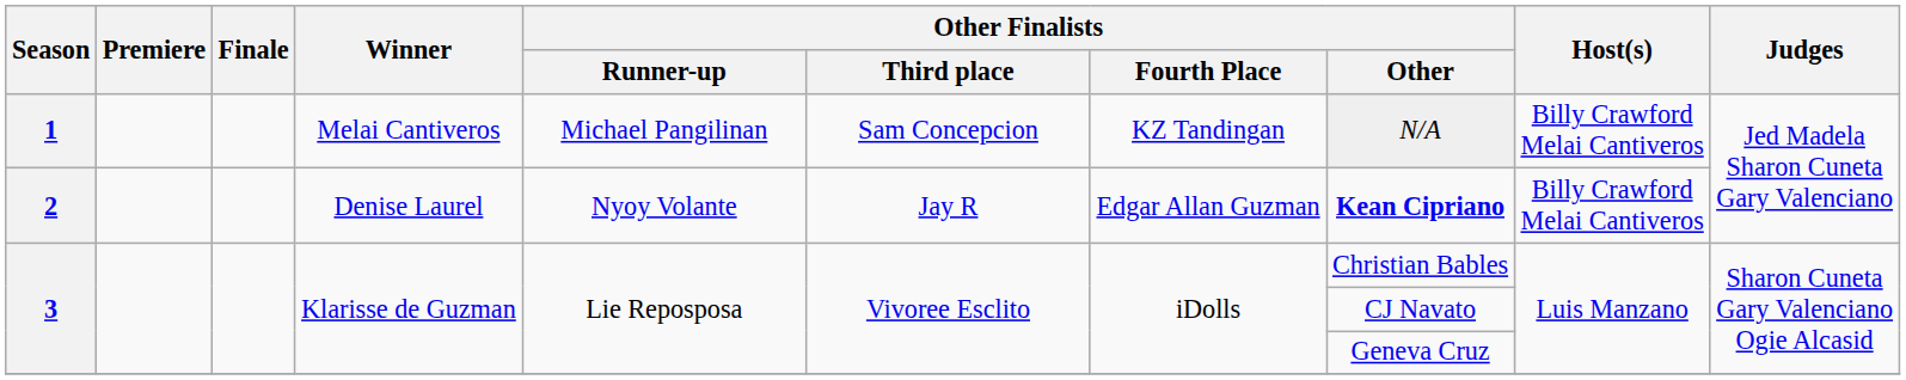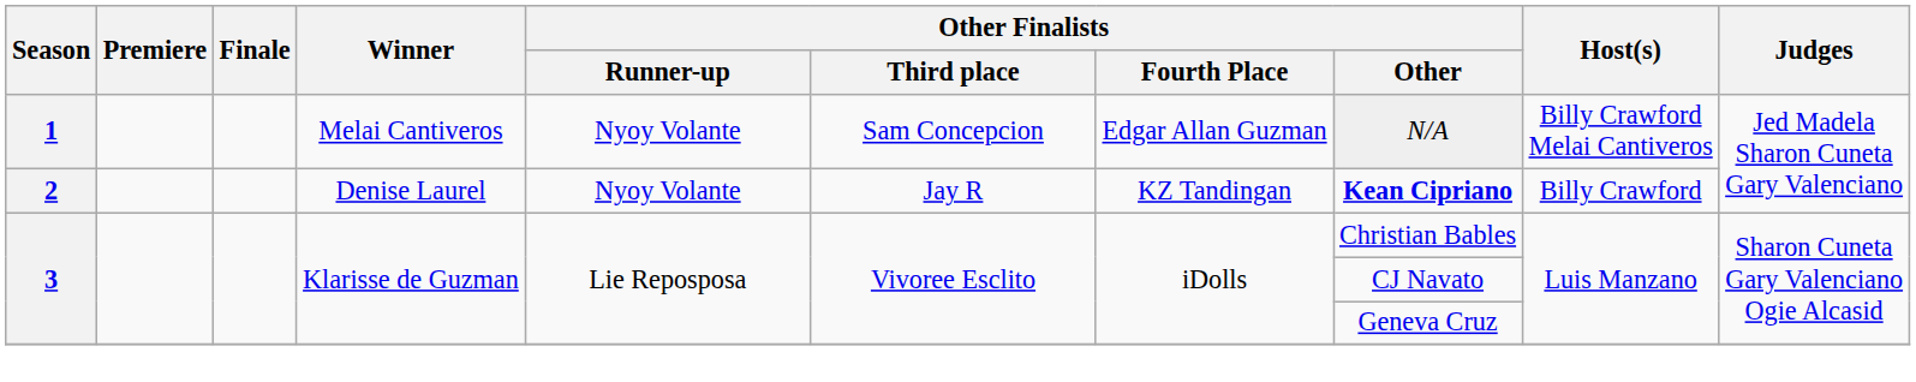 <table class="wikitable" style="text-align:center; line-height:17px; font-size:90%; width:auto;">
 <tr>
 <th rowspan="2">Season</th>
 <th rowspan="2">Premiere</th>
 <th rowspan="2">Finale</th>
 <th rowspan="2">Winner</th>
 <th colspan="4">Other Finalists</th>
 <th rowspan="2">Host(s)</th>
 <th rowspan="2">Judges</th>
 </tr>
 <tr>
 <th width="15%">Runner-up</th>
 <th width="15%">Third place</th>
 <th>Fourth Place</th>
 <th>Other</th>
 </tr>
 <tr>
 <th><a href='#'>1</a></th>
 <td></td>
 <td></td>
 <td><a href='#'>Melai Cantiveros</a></td>
-<td><a href='#'>Michael Pangilinan</a></td>
+<td><a href='#'>Nyoy Volante</a></td>
 <td><a href='#'>Sam Concepcion</a></td>
-<td><a href='#'>KZ Tandingan</a></td>
+<td><a href='#'>Edgar Allan Guzman</a></td>
 <td style="background:#efefef;"><em>N/A</em></td>
 <td><a href='#'>Billy Crawford</a><br><a href='#'>Melai Cantiveros</a></td>
 <td rowspan="2"><a href='#'>Jed Madela</a><br><a href='#'>Sharon Cuneta</a><br><a href='#'>Gary Valenciano</a></td>
 </tr>
 <tr>
 <th><a href='#'>2</a></th>
 <td></td>
 <td></td>
 <td><a href='#'>Denise Laurel</a></td>
 <td><a href='#'>Nyoy Volante</a></td>
 <td><a href='#'>Jay R</a></td>
-<td><a href='#'>Edgar Allan Guzman</a></td>
+<td><a href='#'>KZ Tandingan</a></td>
 <td><strong><a href='#'>Kean Cipriano</a></strong></td>
-<td><a href='#'>Billy Crawford</a><br><a href='#'>Melai Cantiveros</a></td>
+<td><a href='#'>Billy Crawford</a></td>
 </tr>
 <tr>
 <th rowspan="3"><a href='#'>3</a></th>
 <td rowspan="3"></td>
 <td rowspan="3"></td>
 <td rowspan="3"><a href='#'>Klarisse de Guzman</a></td>
 <td rowspan="3">Lie Reposposa</td>
 <td rowspan="3"><a href='#'>Vivoree Esclito</a></td>
 <td rowspan="3">iDolls</td>
 <td><a href='#'>Christian Bables</a></td>
 <td rowspan="3"><a href='#'>Luis Manzano</a></td>
 <td rowspan="3"><a href='#'>Sharon Cuneta</a><br><a href='#'>Gary Valenciano</a><br><a href='#'>Ogie Alcasid</a></td>
 </tr>
 <tr>
 <td><a href='#'>CJ Navato</a></td>
 </tr>
 <tr>
 <td><a href='#'>Geneva Cruz</a></td>
 </tr>
 <tr>
 </tr>
 </table>
